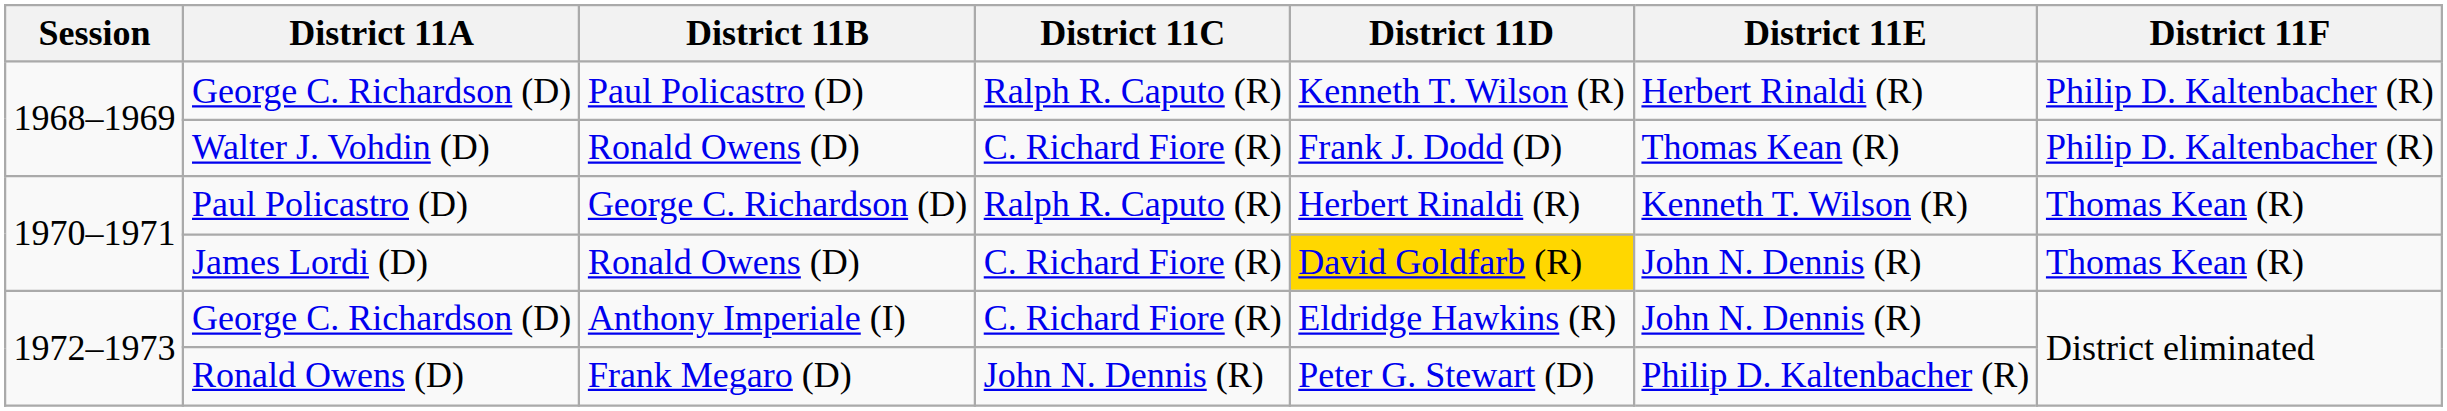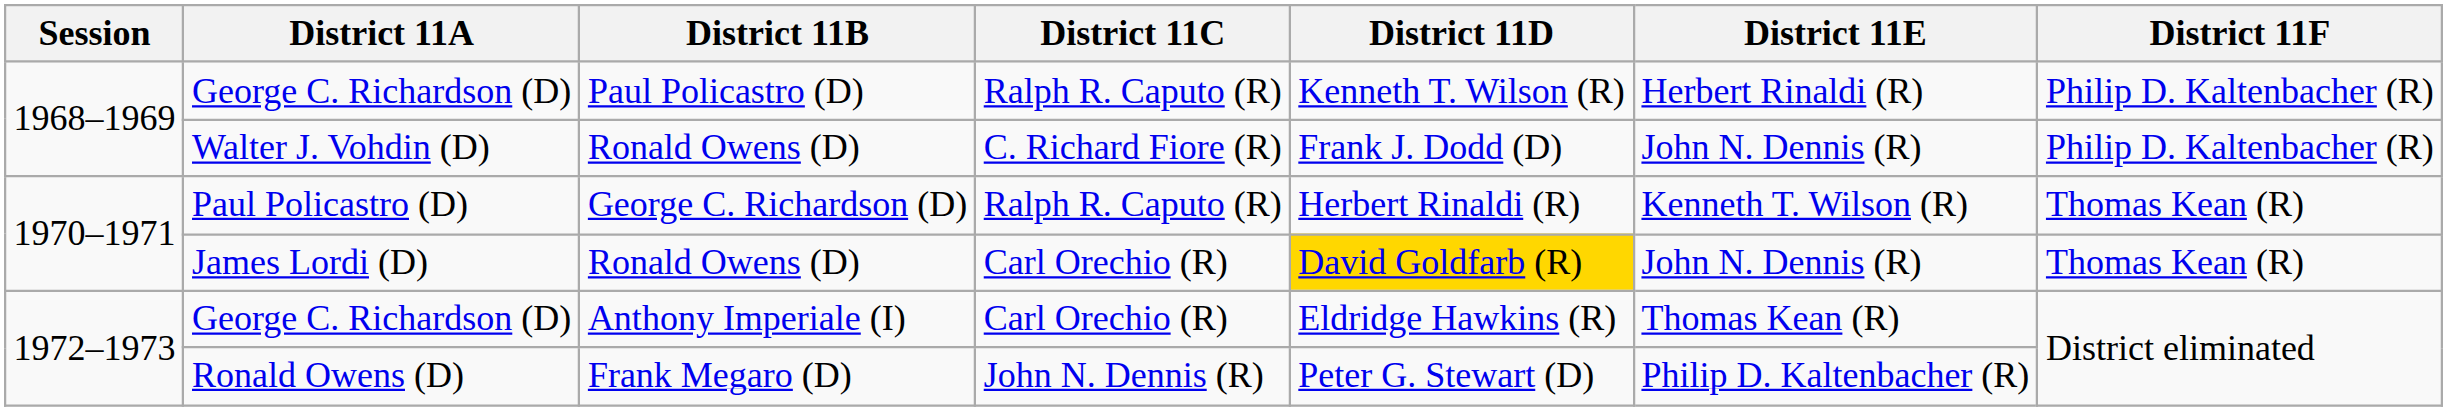 <table class="wikitable">
 <tr>
 <th>Session</th>
 <th>District 11A</th>
 <th>District 11B</th>
 <th>District 11C</th>
 <th>District 11D</th>
 <th>District 11E</th>
 <th>District 11F</th>
 </tr>
 <tr>
 <td rowspan=2>1968–1969</td>
 <td><a href='#'>George C. Richardson</a> (D)</td>
 <td><a href='#'>Paul Policastro</a> (D)</td>
 <td><a href='#'>Ralph R. Caputo</a> (R)</td>
 <td><a href='#'>Kenneth T. Wilson</a> (R)</td>
 <td><a href='#'>Herbert Rinaldi</a> (R)</td>
 <td><a href='#'>Philip D. Kaltenbacher</a> (R)</td>
 </tr>
 <tr>
 <td><a href='#'>Walter J. Vohdin</a> (D)</td>
 <td><a href='#'>Ronald Owens</a> (D)</td>
 <td><a href='#'>C. Richard Fiore</a> (R)</td>
 <td><a href='#'>Frank J. Dodd</a> (D)</td>
-<td><a href='#'>Thomas Kean</a> (R)</td>
+<td><a href='#'>John N. Dennis</a> (R)</td>
 <td><a href='#'>Philip D. Kaltenbacher</a> (R)</td>
 </tr>
 <tr>
 <td rowspan=2>1970–1971</td>
 <td><a href='#'>Paul Policastro</a> (D)</td>
 <td><a href='#'>George C. Richardson</a> (D)</td>
 <td><a href='#'>Ralph R. Caputo</a> (R)</td>
 <td><a href='#'>Herbert Rinaldi</a> (R)</td>
 <td><a href='#'>Kenneth T. Wilson</a> (R)</td>
 <td><a href='#'>Thomas Kean</a> (R)</td>
 </tr>
 <tr>
 <td><a href='#'>James Lordi</a> (D)</td>
 <td><a href='#'>Ronald Owens</a> (D)</td>
-<td><a href='#'>C. Richard Fiore</a> (R)</td>
+<td><a href='#'>Carl Orechio</a> (R)</td>
 <td style="background: gold;"><a href='#'>David Goldfarb</a> (R)</td>
 <td><a href='#'>John N. Dennis</a> (R)</td>
 <td><a href='#'>Thomas Kean</a> (R)</td>
 </tr>
 <tr>
 <td rowspan=2>1972–1973</td>
 <td><a href='#'>George C. Richardson</a> (D)</td>
 <td><a href='#'>Anthony Imperiale</a> (I)</td>
-<td><a href='#'>C. Richard Fiore</a> (R)</td>
+<td><a href='#'>Carl Orechio</a> (R)</td>
 <td><a href='#'>Eldridge Hawkins</a> (R)</td>
-<td><a href='#'>John N. Dennis</a> (R)</td>
+<td><a href='#'>Thomas Kean</a> (R)</td>
 <td rowspan=2>District eliminated</td>
 </tr>
 <tr>
 <td><a href='#'>Ronald Owens</a> (D)</td>
 <td><a href='#'>Frank Megaro</a> (D)</td>
 <td><a href='#'>John N. Dennis</a> (R)</td>
 <td><a href='#'>Peter G. Stewart</a> (D)</td>
 <td><a href='#'>Philip D. Kaltenbacher</a> (R)</td>
 </tr>
 </table>
